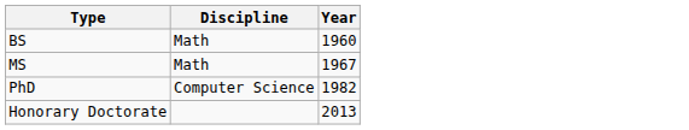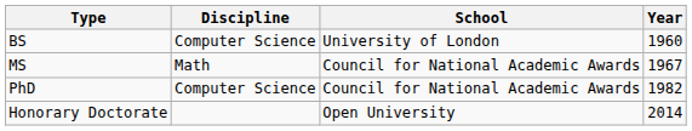 <table class="wikitable">
 <tr>
 <th>Type</th>
 <th>Discipline</th>
+<th>School</th>
 <th>Year</th>
 </tr>
 <tr>
 <td>BS</td>
-<td>Math</td>
+<td>Computer Science</td>
+<td>University of London</td>
 <td>1960</td>
 </tr>
 <tr>
 <td>MS</td>
 <td>Math</td>
+<td>Council for National Academic Awards</td>
 <td>1967</td>
 </tr>
 <tr>
 <td>PhD</td>
 <td>Computer Science</td>
+<td>Council for National Academic Awards</td>
 <td>1982</td>
 </tr>
 <tr>
 <td>Honorary Doctorate</td>
 <td></td>
-<td>2013</td>
+<td>Open University</td>
+<td>2014</td>
 </tr>
 </table>
